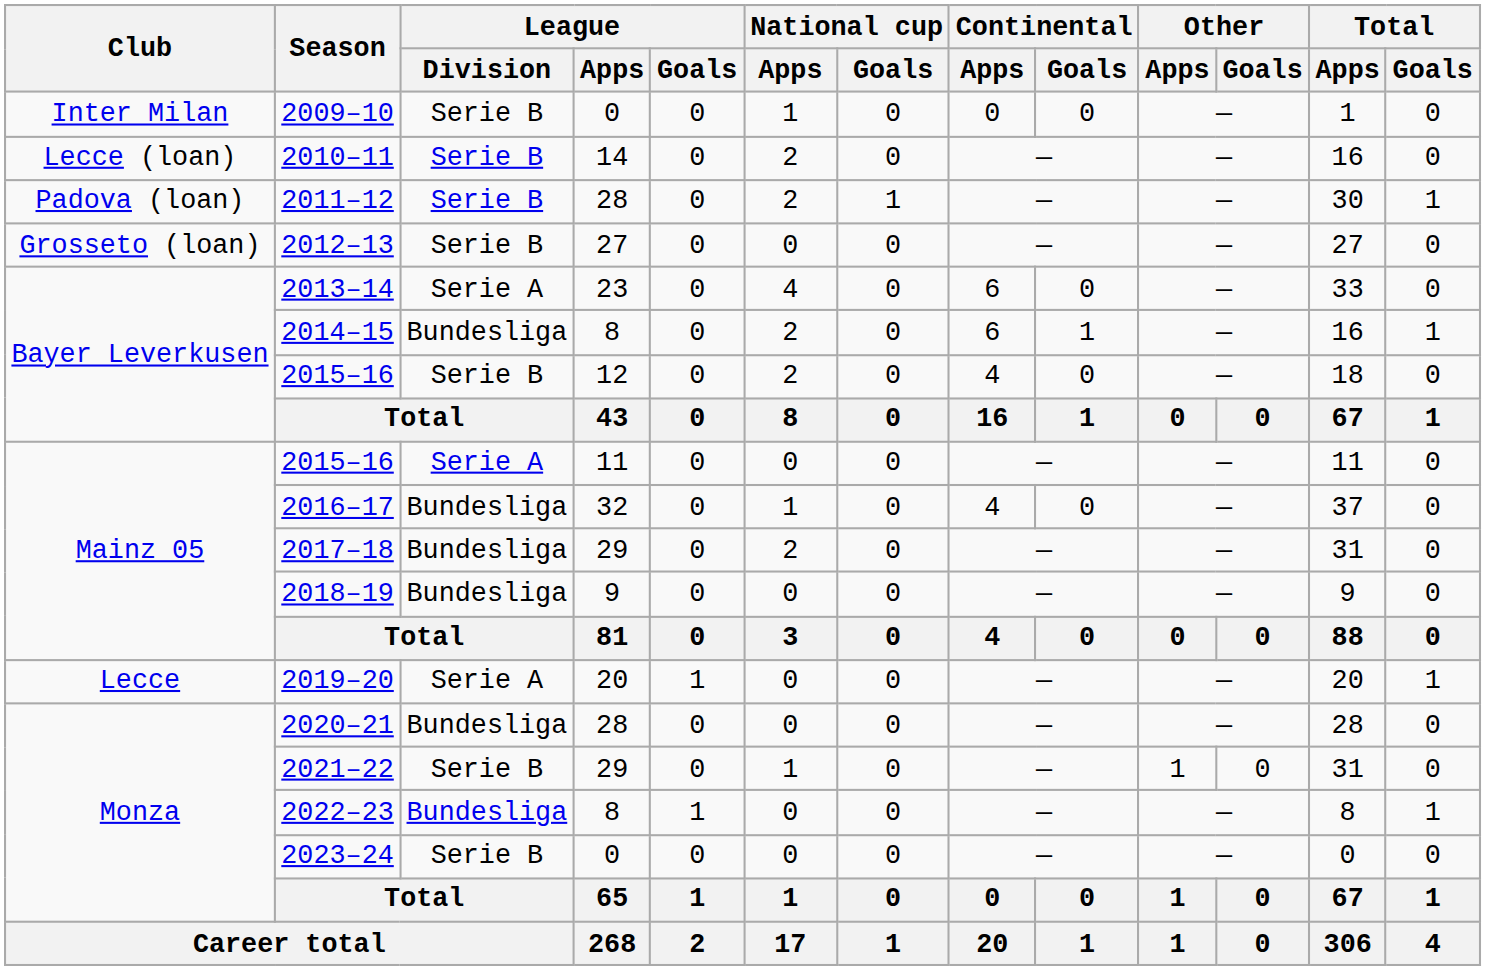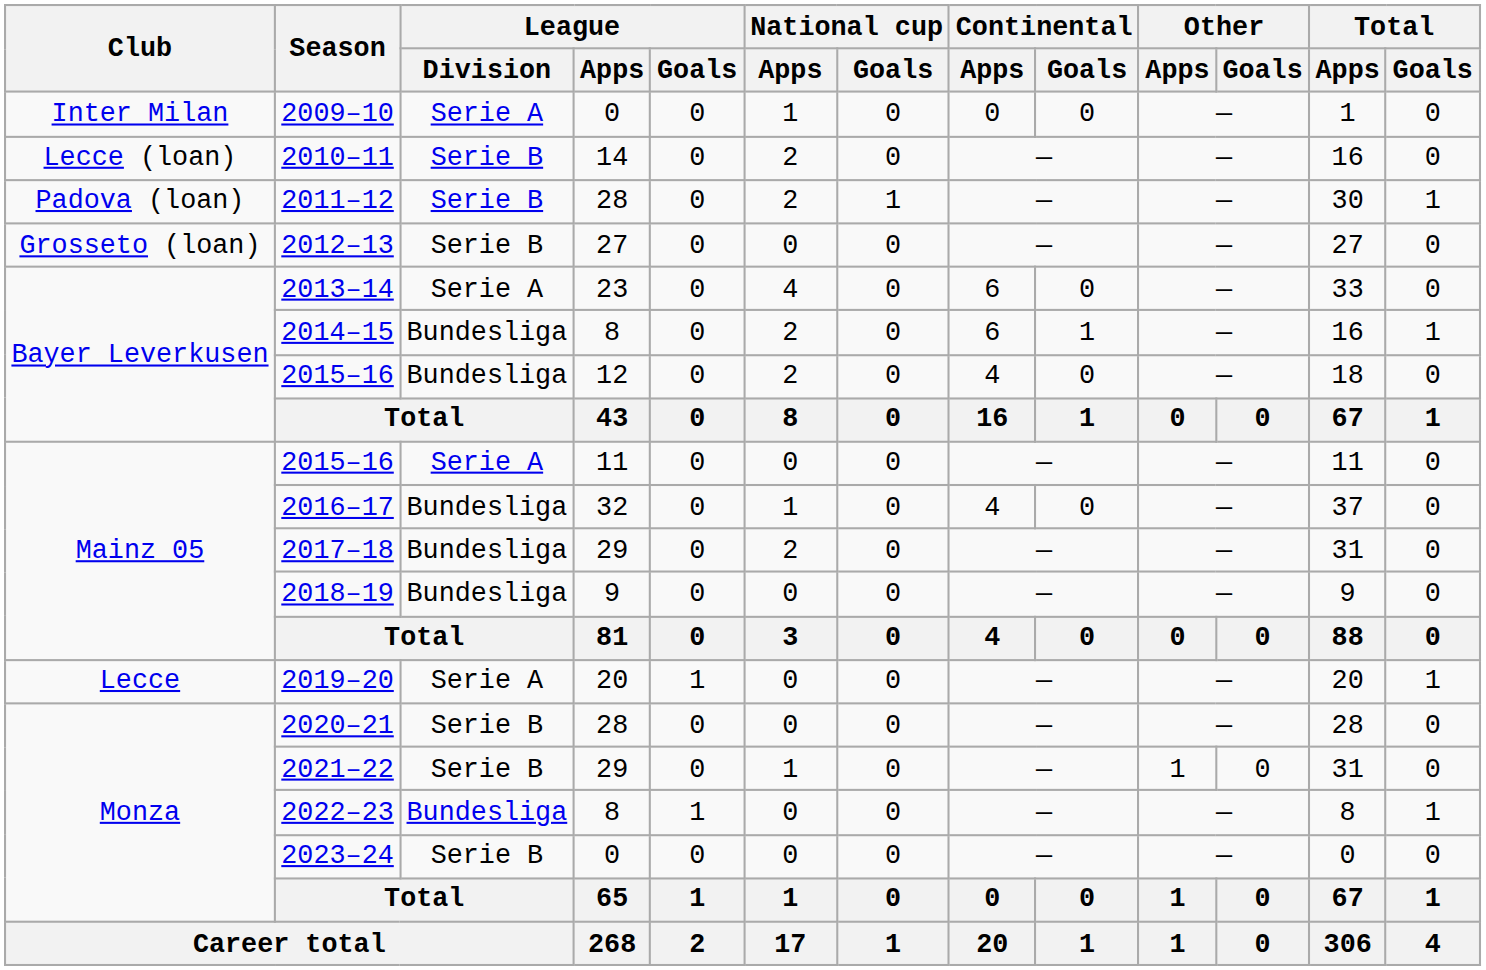 <table class="wikitable" style="text-align: center">
 <tr>
 <th rowspan="2">Club</th>
 <th rowspan="2">Season</th>
 <th colspan="3">League</th>
 <th colspan="2">National cup</th>
 <th colspan="2">Continental</th>
 <th colspan="2">Other</th>
 <th colspan="2">Total</th>
 </tr>
 <tr>
 <th>Division</th>
 <th>Apps</th>
 <th>Goals</th>
 <th>Apps</th>
 <th>Goals</th>
 <th>Apps</th>
 <th>Goals</th>
 <th>Apps</th>
 <th>Goals</th>
 <th>Apps</th>
 <th>Goals</th>
 </tr>
 <tr>
 <td><a href='#'>Inter Milan</a></td>
 <td><a href='#'>2009–10</a></td>
-<td>Serie B</td>
+<td><a href='#'>Serie A</a></td>
 <td>0</td>
 <td>0</td>
 <td>1</td>
 <td>0</td>
 <td>0</td>
 <td>0</td>
 <td colspan="2">—</td>
 <td>1</td>
 <td>0</td>
 </tr>
 <tr>
 <td><a href='#'>Lecce</a> (loan)</td>
 <td><a href='#'>2010–11</a></td>
 <td><a href='#'>Serie B</a></td>
 <td>14</td>
 <td>0</td>
 <td>2</td>
 <td>0</td>
 <td colspan="2">—</td>
 <td colspan="2">—</td>
 <td>16</td>
 <td>0</td>
 </tr>
 <tr>
 <td><a href='#'>Padova</a> (loan)</td>
 <td><a href='#'>2011–12</a></td>
 <td><a href='#'>Serie B</a></td>
 <td>28</td>
 <td>0</td>
 <td>2</td>
 <td>1</td>
 <td colspan="2">—</td>
 <td colspan="2">—</td>
 <td>30</td>
 <td>1</td>
 </tr>
 <tr>
 <td><a href='#'>Grosseto</a> (loan)</td>
 <td><a href='#'>2012–13</a></td>
 <td>Serie B</td>
 <td>27</td>
 <td>0</td>
 <td>0</td>
 <td>0</td>
 <td colspan="2">—</td>
 <td colspan="2">—</td>
 <td>27</td>
 <td>0</td>
 </tr>
 <tr>
 <td rowspan="4"><a href='#'>Bayer Leverkusen</a></td>
 <td><a href='#'>2013–14</a></td>
 <td>Serie A</td>
 <td>23</td>
 <td>0</td>
 <td>4</td>
 <td>0</td>
 <td>6</td>
 <td>0</td>
 <td colspan="2">—</td>
 <td>33</td>
 <td>0</td>
 </tr>
 <tr>
 <td><a href='#'>2014–15</a></td>
 <td>Bundesliga</td>
 <td>8</td>
 <td>0</td>
 <td>2</td>
 <td>0</td>
 <td>6</td>
 <td>1</td>
 <td colspan="2">—</td>
 <td>16</td>
 <td>1</td>
 </tr>
 <tr>
 <td><a href='#'>2015–16</a></td>
-<td>Serie B</td>
+<td>Bundesliga</td>
 <td>12</td>
 <td>0</td>
 <td>2</td>
 <td>0</td>
 <td>4</td>
 <td>0</td>
 <td colspan="2">—</td>
 <td>18</td>
 <td>0</td>
 </tr>
 <tr>
 <th colspan="2">Total</th>
 <th>43</th>
 <th>0</th>
 <th>8</th>
 <th>0</th>
 <th>16</th>
 <th>1</th>
 <th>0</th>
 <th>0</th>
 <th>67</th>
 <th>1</th>
 </tr>
 <tr>
 <td rowspan="5"><a href='#'>Mainz 05</a></td>
 <td><a href='#'>2015–16</a></td>
 <td><a href='#'>Serie A</a></td>
 <td>11</td>
 <td>0</td>
 <td>0</td>
 <td>0</td>
 <td colspan="2">—</td>
 <td colspan="2">—</td>
 <td>11</td>
 <td>0</td>
 </tr>
 <tr>
 <td><a href='#'>2016–17</a></td>
 <td>Bundesliga</td>
 <td>32</td>
 <td>0</td>
 <td>1</td>
 <td>0</td>
 <td>4</td>
 <td>0</td>
 <td colspan="2">—</td>
 <td>37</td>
 <td>0</td>
 </tr>
 <tr>
 <td><a href='#'>2017–18</a></td>
 <td>Bundesliga</td>
 <td>29</td>
 <td>0</td>
 <td>2</td>
 <td>0</td>
 <td colspan="2">—</td>
 <td colspan="2">—</td>
 <td>31</td>
 <td>0</td>
 </tr>
 <tr>
 <td><a href='#'>2018–19</a></td>
 <td>Bundesliga</td>
 <td>9</td>
 <td>0</td>
 <td>0</td>
 <td>0</td>
 <td colspan="2">—</td>
 <td colspan="2">—</td>
 <td>9</td>
 <td>0</td>
 </tr>
 <tr>
 <th colspan="2">Total</th>
 <th>81</th>
 <th>0</th>
 <th>3</th>
 <th>0</th>
 <th>4</th>
 <th>0</th>
 <th>0</th>
 <th>0</th>
 <th>88</th>
 <th>0</th>
 </tr>
 <tr>
 <td><a href='#'>Lecce</a></td>
 <td><a href='#'>2019–20</a></td>
 <td>Serie A</td>
 <td>20</td>
 <td>1</td>
 <td>0</td>
 <td>0</td>
 <td colspan="2">—</td>
 <td colspan="2">—</td>
 <td>20</td>
 <td>1</td>
 </tr>
 <tr>
 <td rowspan="5"><a href='#'>Monza</a></td>
 <td><a href='#'>2020–21</a></td>
-<td>Bundesliga</td>
+<td>Serie B</td>
 <td>28</td>
 <td>0</td>
 <td>0</td>
 <td>0</td>
 <td colspan="2">—</td>
 <td colspan="2">—</td>
 <td>28</td>
 <td>0</td>
 </tr>
 <tr>
 <td><a href='#'>2021–22</a></td>
 <td>Serie B</td>
 <td>29</td>
 <td>0</td>
 <td>1</td>
 <td>0</td>
 <td colspan="2">—</td>
 <td>1</td>
 <td>0</td>
 <td>31</td>
 <td>0</td>
 </tr>
 <tr>
 <td><a href='#'>2022–23</a></td>
 <td><a href='#'>Bundesliga</a></td>
 <td>8</td>
 <td>1</td>
 <td>0</td>
 <td>0</td>
 <td colspan="2">—</td>
 <td colspan="2">—</td>
 <td>8</td>
 <td>1</td>
 </tr>
 <tr>
 <td><a href='#'>2023–24</a></td>
 <td>Serie B</td>
 <td>0</td>
 <td>0</td>
 <td>0</td>
 <td>0</td>
 <td colspan="2">—</td>
 <td colspan="2">—</td>
 <td>0</td>
 <td>0</td>
 </tr>
 <tr>
 <th colspan="2">Total</th>
 <th>65</th>
 <th>1</th>
 <th>1</th>
 <th>0</th>
 <th>0</th>
 <th>0</th>
 <th>1</th>
 <th>0</th>
 <th>67</th>
 <th>1</th>
 </tr>
 <tr>
 <th colspan="3">Career total</th>
 <th>268</th>
 <th>2</th>
 <th>17</th>
 <th>1</th>
 <th>20</th>
 <th>1</th>
 <th>1</th>
 <th>0</th>
 <th>306</th>
 <th>4</th>
 </tr>
 </table>
